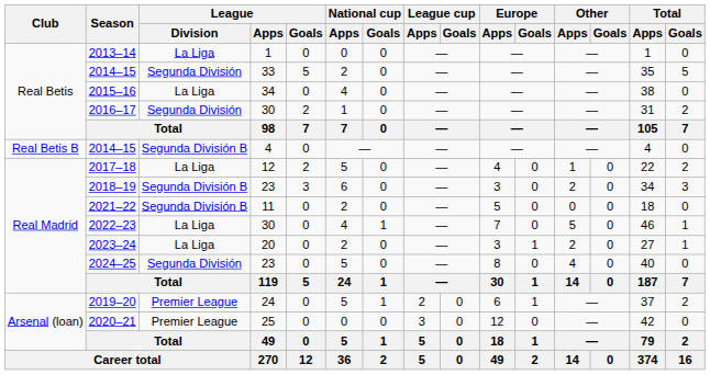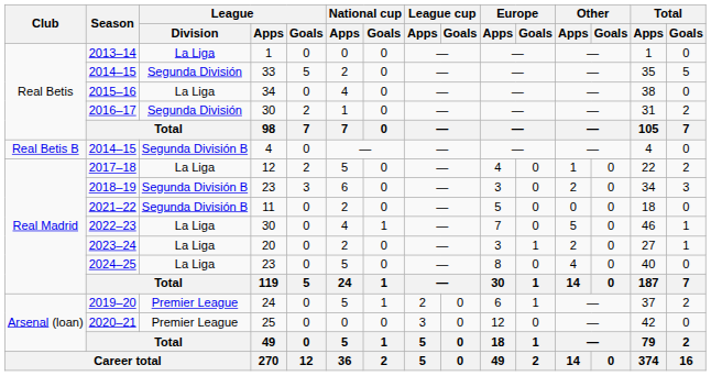 <table class="wikitable" style="text-align:center">
 <tr>
 <th rowspan="2">Club</th>
 <th rowspan="2">Season</th>
 <th colspan="3">League</th>
 <th colspan="2">National cup</th>
 <th colspan="2">League cup</th>
 <th colspan="2">Europe</th>
 <th colspan="2">Other</th>
 <th colspan="2">Total</th>
 </tr>
 <tr>
 <th>Division</th>
 <th>Apps</th>
 <th>Goals</th>
 <th>Apps</th>
 <th>Goals</th>
 <th>Apps</th>
 <th>Goals</th>
 <th>Apps</th>
 <th>Goals</th>
 <th>Apps</th>
 <th>Goals</th>
 <th>Apps</th>
 <th>Goals</th>
 </tr>
 <tr>
 <td rowspan="5">Real Betis</td>
 <td><a href='#'>2013–14</a></td>
 <td><a href='#'>La Liga</a></td>
 <td>1</td>
 <td>0</td>
 <td>0</td>
 <td>0</td>
 <td colspan="2">—</td>
 <td colspan="2">—</td>
 <td colspan="2">—</td>
 <td>1</td>
 <td>0</td>
 </tr>
 <tr>
 <td><a href='#'>2014–15</a></td>
 <td><a href='#'>Segunda División</a></td>
 <td>33</td>
 <td>5</td>
 <td>2</td>
 <td>0</td>
 <td colspan="2">—</td>
 <td colspan="2">—</td>
 <td colspan="2">—</td>
 <td>35</td>
 <td>5</td>
 </tr>
 <tr>
 <td><a href='#'>2015–16</a></td>
 <td>La Liga</td>
 <td>34</td>
 <td>0</td>
 <td>4</td>
 <td>0</td>
 <td colspan="2">—</td>
 <td colspan="2">—</td>
 <td colspan="2">—</td>
 <td>38</td>
 <td>0</td>
 </tr>
 <tr>
 <td><a href='#'>2016–17</a></td>
 <td><a href='#'>Segunda División</a></td>
 <td>30</td>
 <td>2</td>
 <td>1</td>
 <td>0</td>
 <td colspan="2">—</td>
 <td colspan="2">—</td>
 <td colspan="2">—</td>
 <td>31</td>
 <td>2</td>
 </tr>
 <tr>
 <th colspan="2">Total</th>
 <th>98</th>
 <th>7</th>
 <th>7</th>
 <th>0</th>
 <th colspan="2">—</th>
 <th colspan="2">—</th>
 <th colspan="2">—</th>
 <th>105</th>
 <th>7</th>
 </tr>
 <tr>
 <td><a href='#'>Real Betis B</a></td>
 <td><a href='#'>2014–15</a></td>
 <td><a href='#'>Segunda División B</a></td>
 <td>4</td>
 <td>0</td>
 <td colspan="2">—</td>
 <td colspan="2">—</td>
 <td colspan="2">—</td>
 <td colspan="2">—</td>
 <td>4</td>
 <td>0</td>
 </tr>
 <tr>
 <td rowspan="7"><a href='#'>Real Madrid</a></td>
 <td><a href='#'>2017–18</a></td>
 <td>La Liga</td>
 <td>12</td>
 <td>2</td>
 <td>5</td>
 <td>0</td>
 <td colspan="2">—</td>
 <td>4</td>
 <td>0</td>
 <td>1</td>
 <td>0</td>
 <td>22</td>
 <td>2</td>
 </tr>
 <tr>
 <td><a href='#'>2018–19</a></td>
 <td><a href='#'>Segunda División B</a></td>
 <td>23</td>
 <td>3</td>
 <td>6</td>
 <td>0</td>
 <td colspan="2">—</td>
 <td>3</td>
 <td>0</td>
 <td>2</td>
 <td>0</td>
 <td>34</td>
 <td>3</td>
 </tr>
 <tr>
 <td><a href='#'>2021–22</a></td>
 <td><a href='#'>Segunda División B</a></td>
 <td>11</td>
 <td>0</td>
 <td>2</td>
 <td>0</td>
 <td colspan="2">—</td>
 <td>5</td>
 <td>0</td>
 <td>0</td>
 <td>0</td>
 <td>18</td>
 <td>0</td>
 </tr>
 <tr>
 <td><a href='#'>2022–23</a></td>
 <td>La Liga</td>
 <td>30</td>
 <td>0</td>
 <td>4</td>
 <td>1</td>
 <td colspan="2">—</td>
 <td>7</td>
 <td>0</td>
 <td>5</td>
 <td>0</td>
 <td>46</td>
 <td>1</td>
 </tr>
 <tr>
 <td><a href='#'>2023–24</a></td>
 <td>La Liga</td>
 <td>20</td>
 <td>0</td>
 <td>2</td>
 <td>0</td>
 <td colspan="2">—</td>
 <td>3</td>
 <td>1</td>
 <td>2</td>
 <td>0</td>
 <td>27</td>
 <td>1</td>
 </tr>
 <tr>
 <td><a href='#'>2024–25</a></td>
-<td><a href='#'>Segunda División</a></td>
+<td>La Liga</td>
 <td>23</td>
 <td>0</td>
 <td>5</td>
 <td>0</td>
 <td colspan="2">—</td>
 <td>8</td>
 <td>0</td>
 <td>4</td>
 <td>0</td>
 <td>40</td>
 <td>0</td>
 </tr>
 <tr>
 <th colspan="2">Total</th>
 <th>119</th>
 <th>5</th>
 <th>24</th>
 <th>1</th>
 <th colspan="2">—</th>
 <th>30</th>
 <th>1</th>
 <th>14</th>
 <th>0</th>
 <th>187</th>
 <th>7</th>
 </tr>
 <tr>
 <td rowspan="3"><a href='#'>Arsenal</a> (loan)</td>
 <td><a href='#'>2019–20</a></td>
 <td><a href='#'>Premier League</a></td>
 <td>24</td>
 <td>0</td>
 <td>5</td>
 <td>1</td>
 <td>2</td>
 <td>0</td>
 <td>6</td>
 <td>1</td>
 <td colspan="2">—</td>
 <td>37</td>
 <td>2</td>
 </tr>
 <tr>
 <td><a href='#'>2020–21</a></td>
 <td>Premier League</td>
 <td>25</td>
 <td>0</td>
 <td>0</td>
 <td>0</td>
 <td>3</td>
 <td>0</td>
 <td>12</td>
 <td>0</td>
 <td colspan="2">—</td>
 <td>42</td>
 <td>0</td>
 </tr>
 <tr>
 <th colspan="2">Total</th>
 <th>49</th>
 <th>0</th>
 <th>5</th>
 <th>1</th>
 <th>5</th>
 <th>0</th>
 <th>18</th>
 <th>1</th>
 <th colspan="2">—</th>
 <th>79</th>
 <th>2</th>
 </tr>
 <tr>
 <th colspan="3">Career total</th>
 <th>270</th>
 <th>12</th>
 <th>36</th>
 <th>2</th>
 <th>5</th>
 <th>0</th>
 <th>49</th>
 <th>2</th>
 <th>14</th>
 <th>0</th>
 <th>374</th>
 <th>16</th>
 </tr>
 </table>
